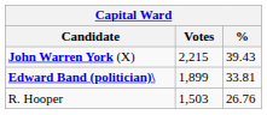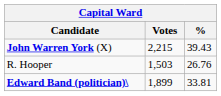 <table class="wikitable">
 <tr>
 <th colspan="3"><a href='#'>Capital Ward</a></th>
 </tr>
 <tr>
 <th style="width: 200px">Candidate</th>
 <th style="width: 50px">Votes</th>
 <th style="width: 40px">%</th>
 </tr>
 <tr>
 <td><strong><a href='#'>John Warren York</a></strong> (X)</td>
 <td>2,215</td>
 <td>39.43</td>
 </tr>
 <tr>
+<td>R. Hooper</td>
+<td>1,503</td>
+<td>26.76</td>
+</tr>
+<tr>
 <td><strong><a href='#'>Edward Band (politician)\</a></strong></td>
 <td>1,899</td>
 <td>33.81</td>
 </tr>
-<tr>
-<td>R. Hooper</td>
-<td>1,503</td>
-<td>26.76</td>
-</tr>
 </table>
